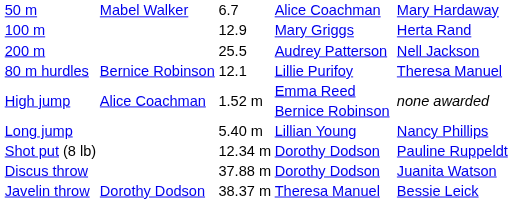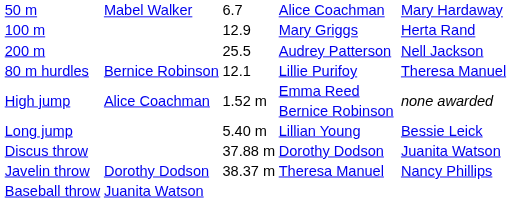 <table>
 <tr>
 <td><a href='#'>50 m</a></td>
 <td><a href='#'>Mabel Walker</a></td>
 <td>6.7</td>
 <td><a href='#'>Alice Coachman</a></td>
 <td></td>
 <td><a href='#'>Mary Hardaway</a></td>
 <td></td>
 </tr>
 <tr>
 <td><a href='#'>100 m</a></td>
 <td></td>
 <td>12.9</td>
 <td><a href='#'>Mary Griggs</a></td>
 <td></td>
 <td><a href='#'>Herta Rand</a></td>
 <td></td>
 </tr>
 <tr>
 <td><a href='#'>200 m</a></td>
 <td></td>
 <td>25.5</td>
 <td><a href='#'>Audrey Patterson</a></td>
 <td></td>
 <td><a href='#'>Nell Jackson</a></td>
 <td></td>
 </tr>
 <tr>
 <td><a href='#'>80 m hurdles</a></td>
 <td><a href='#'>Bernice Robinson</a></td>
 <td>12.1</td>
 <td><a href='#'>Lillie Purifoy</a></td>
 <td></td>
 <td><a href='#'>Theresa Manuel</a></td>
 <td></td>
 </tr>
 <tr>
 <td rowspan=2><a href='#'>High jump</a></td>
 <td rowspan=2><a href='#'>Alice Coachman</a></td>
 <td rowspan=2>1.52 m</td>
 <td><a href='#'>Emma Reed</a></td>
 <td rowspan=2></td>
 <td rowspan=2 colspan=2><em>none awarded</em></td>
 </tr>
 <tr>
 <td rowspan=1><a href='#'>Bernice Robinson</a></td>
 </tr>
 <tr>
 <td><a href='#'>Long jump</a></td>
 <td></td>
 <td>5.40 m</td>
 <td><a href='#'>Lillian Young</a></td>
 <td></td>
-<td><a href='#'>Nancy Phillips</a></td>
-<td></td>
-</tr>
-<tr>
-<td><a href='#'>Shot put</a> (8 lb)</td>
-<td></td>
-<td>12.34 m</td>
-<td><a href='#'>Dorothy Dodson</a></td>
-<td></td>
-<td><a href='#'>Pauline Ruppeldt</a></td>
+<td><a href='#'>Bessie Leick</a></td>
 <td></td>
 </tr>
 <tr>
 <td><a href='#'>Discus throw</a></td>
 <td></td>
 <td>37.88 m</td>
 <td><a href='#'>Dorothy Dodson</a></td>
 <td></td>
 <td><a href='#'>Juanita Watson</a></td>
 <td></td>
 </tr>
 <tr>
 <td><a href='#'>Javelin throw</a></td>
 <td><a href='#'>Dorothy Dodson</a></td>
 <td>38.37 m</td>
 <td><a href='#'>Theresa Manuel</a></td>
 <td></td>
-<td><a href='#'>Bessie Leick</a></td>
+<td><a href='#'>Nancy Phillips</a></td>
+<td></td>
+</tr>
+<tr>
+<td><a href='#'>Baseball throw</a></td>
+<td><a href='#'>Juanita Watson</a></td>
+<td></td>
+<td></td>
+<td></td>
+<td></td>
 <td></td>
 </tr>
 </table>
